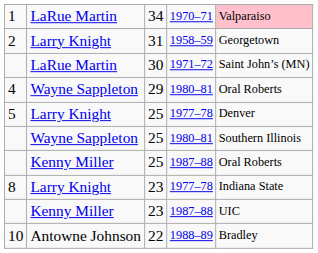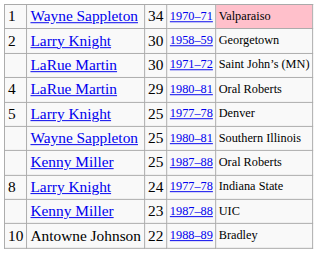 <table class="wikitable">
 <tr>
 </tr>
 <tr>
 <td>1</td>
-<td><a href='#'>LaRue Martin</a></td>
+<td><a href='#'>Wayne Sappleton</a></td>
 <td>34</td>
 <td style="font-size:80%;"><a href='#'>1970–71</a></td>
 <td style="background: pink; font-size:80%;">Valparaiso</td>
 </tr>
 <tr>
 <td>2</td>
 <td><a href='#'>Larry Knight</a></td>
-<td>31</td>
+<td>30</td>
 <td style="font-size:80%;"><a href='#'>1958–59</a></td>
 <td style="font-size:80%;">Georgetown</td>
 </tr>
 <tr>
 <td></td>
 <td><a href='#'>LaRue Martin</a></td>
 <td>30</td>
 <td style="font-size:80%;"><a href='#'>1971–72</a></td>
 <td style="font-size:80%;">Saint John’s (MN)</td>
 </tr>
 <tr>
 <td>4</td>
-<td><a href='#'>Wayne Sappleton</a></td>
+<td><a href='#'>LaRue Martin</a></td>
 <td>29</td>
 <td style="font-size:80%;"><a href='#'>1980–81</a></td>
 <td style="font-size:80%;">Oral Roberts</td>
 </tr>
 <tr>
 <td>5</td>
 <td><a href='#'>Larry Knight</a></td>
 <td>25</td>
 <td style="font-size:80%;"><a href='#'>1977–78</a></td>
 <td style="font-size:80%;">Denver</td>
 </tr>
 <tr>
 <td></td>
 <td><a href='#'>Wayne Sappleton</a></td>
 <td>25</td>
 <td style="font-size:80%;"><a href='#'>1980–81</a></td>
 <td style="font-size:80%;">Southern Illinois</td>
 </tr>
 <tr>
 <td></td>
 <td><a href='#'>Kenny Miller</a></td>
 <td>25</td>
 <td style="font-size:80%;"><a href='#'>1987–88</a></td>
 <td style="font-size:80%;">Oral Roberts</td>
 </tr>
 <tr>
 <td>8</td>
 <td><a href='#'>Larry Knight</a></td>
-<td>23</td>
+<td>24</td>
 <td style="font-size:80%;"><a href='#'>1977–78</a></td>
 <td style="font-size:80%;">Indiana State</td>
 </tr>
 <tr>
 <td></td>
 <td><a href='#'>Kenny Miller</a></td>
 <td>23</td>
 <td style="font-size:80%;"><a href='#'>1987–88</a></td>
 <td style="font-size:80%;">UIC</td>
 </tr>
 <tr>
 <td>10</td>
 <td>Antowne Johnson</td>
 <td>22</td>
 <td style="font-size:80%;"><a href='#'>1988–89</a></td>
 <td style="font-size:80%;">Bradley</td>
 </tr>
 </table>
